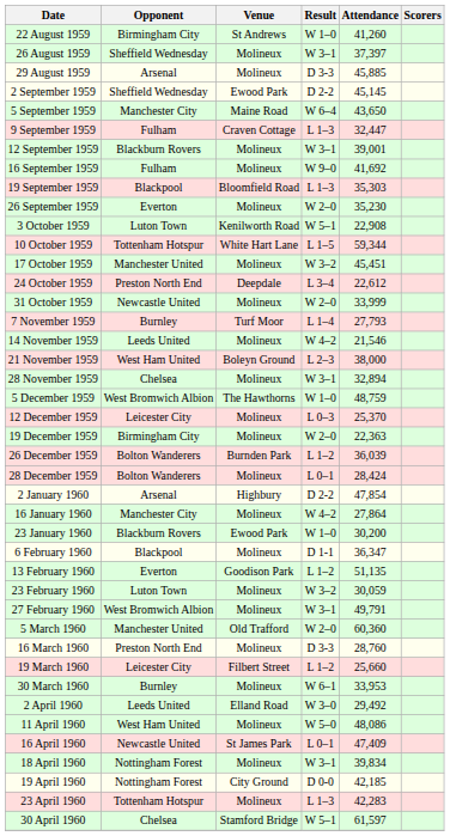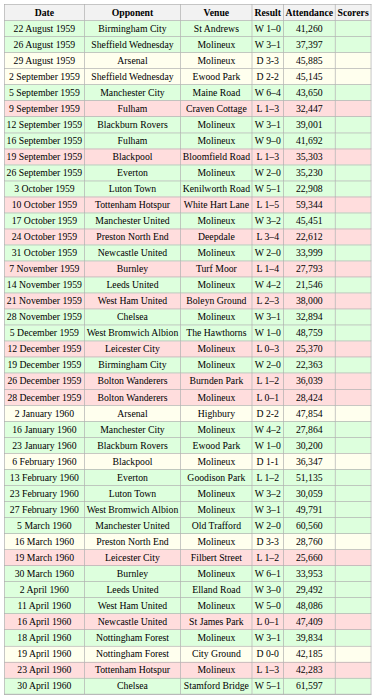 <table class="wikitable sortable" style="font-size:95%; text-align:center">
 <tr>
 <th>Date</th>
 <th>Opponent</th>
 <th>Venue</th>
 <th>Result</th>
 <th>Attendance</th>
 <th>Scorers</th>
 </tr>
 <tr bgcolor="#ddffdd">
 <td>22 August 1959</td>
 <td> Birmingham City</td>
 <td>St Andrews</td>
 <td>W 1–0</td>
 <td>41,260</td>
 <td></td>
 </tr>
 <tr bgcolor="#ddffdd">
 <td>26 August 1959</td>
 <td> Sheffield Wednesday</td>
 <td>Molineux</td>
 <td>W 3–1</td>
 <td>37,397</td>
 <td></td>
 </tr>
 <tr bgcolor="#FFFFEE">
 <td>29 August 1959</td>
 <td> Arsenal</td>
 <td>Molineux</td>
 <td>D 3-3</td>
 <td>45,885</td>
 <td></td>
 </tr>
 <tr bgcolor="#FFFFEE">
 <td>2 September 1959</td>
 <td>Sheffield Wednesday</td>
 <td>Ewood Park</td>
 <td>D 2-2</td>
 <td>45,145</td>
 <td></td>
 </tr>
 <tr bgcolor="#ddffdd">
 <td>5 September 1959</td>
 <td>Manchester City</td>
 <td>Maine Road</td>
 <td>W 6–4</td>
 <td>43,650</td>
 <td></td>
 </tr>
 <tr bgcolor="#ffdddd">
 <td>9 September 1959</td>
 <td>Fulham</td>
 <td>Craven Cottage</td>
 <td>L 1–3</td>
 <td>32,447</td>
 <td></td>
 </tr>
 <tr bgcolor="#ddffdd">
 <td>12 September 1959</td>
 <td>Blackburn Rovers</td>
 <td>Molineux</td>
 <td>W 3–1</td>
 <td>39,001</td>
 <td></td>
 </tr>
 <tr bgcolor="#ddffdd">
 <td>16 September 1959</td>
 <td>Fulham</td>
 <td>Molineux</td>
 <td>W 9–0</td>
 <td>41,692</td>
 <td></td>
 </tr>
 <tr bgcolor="#ffdddd">
 <td>19 September 1959</td>
 <td>Blackpool</td>
 <td>Bloomfield Road</td>
 <td>L 1–3</td>
 <td>35,303</td>
 <td></td>
 </tr>
 <tr bgcolor="#ddffdd">
 <td>26 September 1959</td>
 <td>Everton</td>
 <td>Molineux</td>
 <td>W 2–0</td>
 <td>35,230</td>
 <td></td>
 </tr>
 <tr bgcolor="#ddffdd">
 <td>3 October 1959</td>
 <td>Luton Town</td>
 <td>Kenilworth Road</td>
 <td>W 5–1</td>
 <td>22,908</td>
 <td></td>
 </tr>
 <tr bgcolor="#ffdddd">
 <td>10 October 1959</td>
 <td>Tottenham Hotspur</td>
 <td>White Hart Lane</td>
 <td>L 1–5</td>
 <td>59,344</td>
 <td></td>
 </tr>
 <tr bgcolor="#ddffdd">
 <td>17 October 1959</td>
 <td>Manchester United</td>
 <td>Molineux</td>
 <td>W 3–2</td>
 <td>45,451</td>
 <td></td>
 </tr>
 <tr bgcolor="#ffdddd">
 <td>24 October 1959</td>
 <td>Preston North End</td>
 <td>Deepdale</td>
 <td>L 3–4</td>
 <td>22,612</td>
 <td></td>
 </tr>
 <tr bgcolor="#ddffdd">
 <td>31 October 1959</td>
 <td>Newcastle United</td>
 <td>Molineux</td>
 <td>W 2–0</td>
 <td>33,999</td>
 <td></td>
 </tr>
 <tr bgcolor="#ffdddd">
 <td>7 November 1959</td>
 <td>Burnley</td>
 <td>Turf Moor</td>
 <td>L 1–4</td>
 <td>27,793</td>
 <td></td>
 </tr>
 <tr bgcolor="#ddffdd">
 <td>14 November 1959</td>
 <td>Leeds United</td>
 <td>Molineux</td>
 <td>W 4–2</td>
 <td>21,546</td>
 <td></td>
 </tr>
 <tr bgcolor="#ffdddd">
 <td>21 November 1959</td>
 <td>West Ham United</td>
 <td>Boleyn Ground</td>
 <td>L 2–3</td>
 <td>38,000</td>
 <td></td>
 </tr>
 <tr bgcolor="#ddffdd">
 <td>28 November 1959</td>
 <td>Chelsea</td>
 <td>Molineux</td>
 <td>W 3–1</td>
 <td>32,894</td>
 <td></td>
 </tr>
 <tr bgcolor="#ddffdd">
 <td>5 December 1959</td>
 <td>West Bromwich Albion</td>
 <td>The Hawthorns</td>
 <td>W 1–0</td>
 <td>48,759</td>
 <td></td>
 </tr>
 <tr bgcolor="#ffdddd">
 <td>12 December 1959</td>
 <td>Leicester City</td>
 <td>Molineux</td>
 <td>L 0–3</td>
 <td>25,370</td>
 <td></td>
 </tr>
 <tr bgcolor="#ddffdd">
 <td>19 December 1959</td>
 <td>Birmingham City</td>
 <td>Molineux</td>
 <td>W 2–0</td>
 <td>22,363</td>
 <td></td>
 </tr>
 <tr bgcolor="#ffdddd">
 <td>26 December 1959</td>
 <td>Bolton Wanderers</td>
 <td>Burnden Park</td>
 <td>L 1–2</td>
 <td>36,039</td>
 <td></td>
 </tr>
 <tr bgcolor="#ffdddd">
 <td>28 December 1959</td>
 <td>Bolton Wanderers</td>
 <td>Molineux</td>
 <td>L 0–1</td>
 <td>28,424</td>
 <td></td>
 </tr>
 <tr bgcolor="#FFFFEE">
 <td>2 January 1960</td>
 <td>Arsenal</td>
 <td>Highbury</td>
 <td>D 2-2</td>
 <td>47,854</td>
 <td></td>
 </tr>
 <tr bgcolor="#ddffdd">
 <td>16 January 1960</td>
 <td>Manchester City</td>
 <td>Molineux</td>
 <td>W 4–2</td>
 <td>27,864</td>
 <td></td>
 </tr>
 <tr bgcolor="#ddffdd">
 <td>23 January 1960</td>
 <td>Blackburn Rovers</td>
 <td>Ewood Park</td>
 <td>W 1–0</td>
 <td>30,200</td>
 <td></td>
 </tr>
 <tr bgcolor="#FFFFEE">
 <td>6 February 1960</td>
 <td>Blackpool</td>
 <td>Molineux</td>
 <td>D 1-1</td>
 <td>36,347</td>
 <td></td>
 </tr>
 <tr bgcolor="#ddffdd">
 <td>13 February 1960</td>
 <td>Everton</td>
 <td>Goodison Park</td>
 <td>L 1–2</td>
 <td>51,135</td>
 <td></td>
 </tr>
 <tr bgcolor="#ddffdd">
 <td>23 February 1960</td>
 <td>Luton Town</td>
 <td>Molineux</td>
 <td>W 3–2</td>
 <td>30,059</td>
 <td></td>
 </tr>
 <tr bgcolor="#ddffdd">
 <td>27 February 1960</td>
 <td>West Bromwich Albion</td>
 <td>Molineux</td>
 <td>W 3–1</td>
 <td>49,791</td>
 <td></td>
 </tr>
 <tr bgcolor="#ddffdd">
 <td>5 March 1960</td>
 <td>Manchester United</td>
 <td>Old Trafford</td>
 <td>W 2–0</td>
-<td>60,360</td>
+<td>60,560</td>
 <td></td>
 </tr>
 <tr bgcolor="#FFFFEE">
 <td>16 March 1960</td>
 <td>Preston North End</td>
 <td>Molineux</td>
 <td>D 3-3</td>
 <td>28,760</td>
 <td></td>
 </tr>
 <tr bgcolor="#ffdddd">
 <td>19 March 1960</td>
 <td>Leicester City</td>
 <td>Filbert Street</td>
 <td>L 1–2</td>
 <td>25,660</td>
 <td></td>
 </tr>
 <tr bgcolor="#ddffdd">
 <td>30 March 1960</td>
 <td>Burnley</td>
 <td>Molineux</td>
 <td>W 6–1</td>
 <td>33,953</td>
 <td></td>
 </tr>
 <tr bgcolor="#ddffdd">
 <td>2 April 1960</td>
 <td>Leeds United</td>
 <td>Elland Road</td>
 <td>W 3–0</td>
 <td>29,492</td>
 <td></td>
 </tr>
 <tr bgcolor="#ddffdd">
 <td>11 April 1960</td>
 <td>West Ham United</td>
 <td>Molineux</td>
 <td>W 5–0</td>
 <td>48,086</td>
 <td></td>
 </tr>
 <tr bgcolor="#ffdddd">
 <td>16 April 1960</td>
 <td>Newcastle United</td>
 <td>St James Park</td>
 <td>L 0–1</td>
 <td>47,409</td>
 <td></td>
 </tr>
 <tr bgcolor="#ddffdd">
 <td>18 April 1960</td>
 <td>Nottingham Forest</td>
 <td>Molineux</td>
 <td>W 3–1</td>
 <td>39,834</td>
 <td></td>
 </tr>
 <tr bgcolor="#FFFFEE">
 <td>19 April 1960</td>
 <td>Nottingham Forest</td>
 <td>City Ground</td>
 <td>D 0-0</td>
 <td>42,185</td>
 <td></td>
 </tr>
 <tr bgcolor="#ffdddd">
 <td>23 April 1960</td>
 <td>Tottenham Hotspur</td>
 <td>Molineux</td>
 <td>L 1–3</td>
 <td>42,283</td>
 <td></td>
 </tr>
 <tr bgcolor="#ddffdd">
 <td>30 April 1960</td>
 <td>Chelsea</td>
 <td>Stamford Bridge</td>
 <td>W 5–1</td>
 <td>61,597</td>
 <td></td>
 </tr>
 <tr>
 </tr>
 </table>
